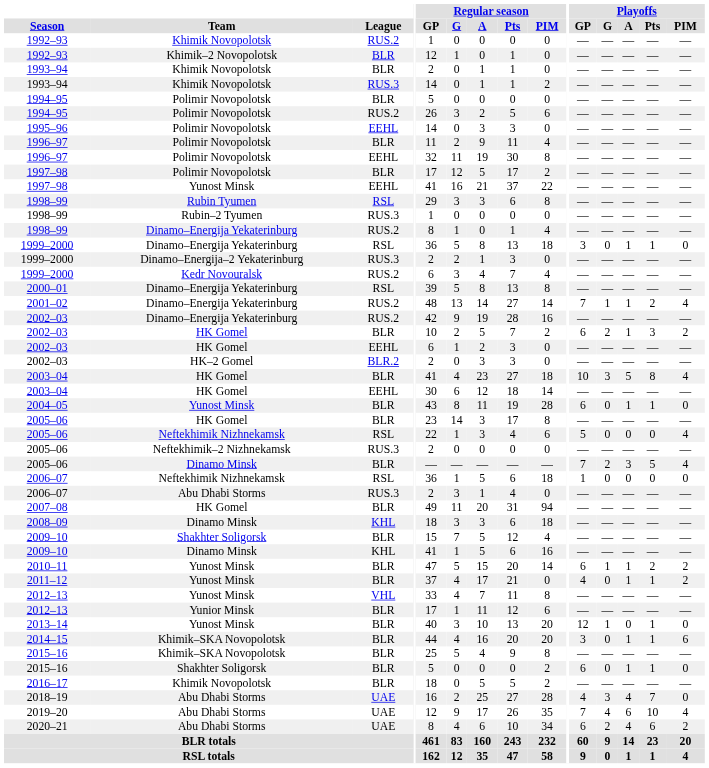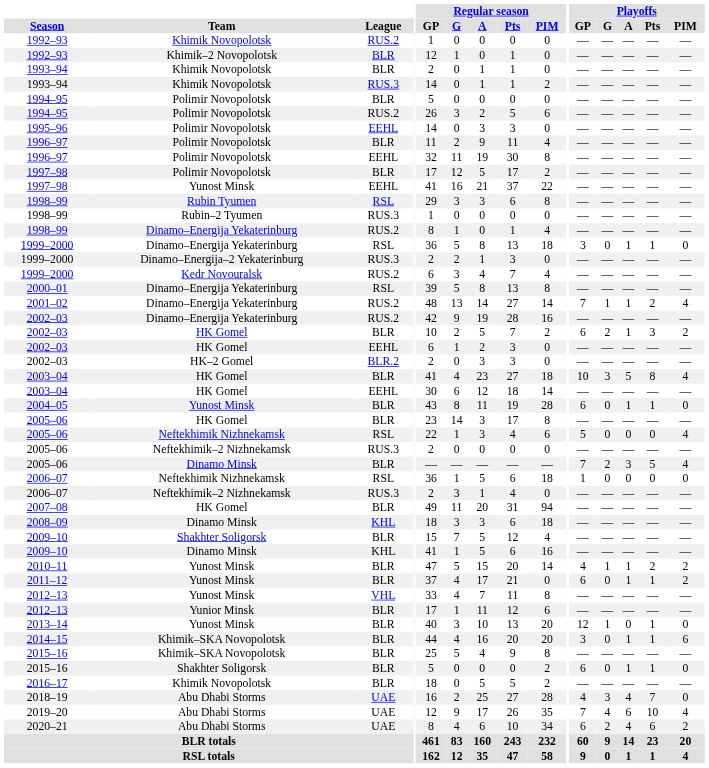 <table border="0" cellpadding="1" cellspacing="0" style="text-align:center; width:60em">
 <tr bgcolor="#e0e0e0">
 <th colspan="3" bgcolor="#ffffff"></th>
 <th rowspan="99" bgcolor="#ffffff"></th>
 <th colspan="5"><a href='#'>Regular season</a></th>
 <th rowspan="99" bgcolor="#ffffff"></th>
 <th colspan="5"><a href='#'>Playoffs</a></th>
 </tr>
 <tr bgcolor="#e0e0e0">
 <th><a href='#'>Season</a></th>
 <th>Team</th>
 <th>League</th>
 <th>GP</th>
 <th><a href='#'>G</a></th>
 <th><a href='#'>A</a></th>
 <th><a href='#'>Pts</a></th>
 <th><a href='#'>PIM</a></th>
 <th>GP</th>
 <th>G</th>
 <th>A</th>
 <th>Pts</th>
 <th>PIM</th>
 </tr>
 <tr>
 <td><a href='#'>1992–93</a></td>
 <td><a href='#'>Khimik Novopolotsk</a></td>
 <td><a href='#'>RUS.2</a></td>
 <td>1</td>
 <td>0</td>
 <td>0</td>
 <td>0</td>
 <td>0</td>
 <td>—</td>
 <td>—</td>
 <td>—</td>
 <td>—</td>
 <td>—</td>
 </tr>
 <tr bgcolor="#f0f0f0">
 <td><a href='#'>1992–93</a></td>
 <td>Khimik–2 Novopolotsk</td>
 <td><a href='#'>BLR</a></td>
 <td>12</td>
 <td>1</td>
 <td>0</td>
 <td>1</td>
 <td>0</td>
 <td>—</td>
 <td>—</td>
 <td>—</td>
 <td>—</td>
 <td>—</td>
 </tr>
 <tr>
 <td><a href='#'>1993–94</a></td>
 <td>Khimik Novopolotsk</td>
 <td>BLR</td>
 <td>2</td>
 <td>0</td>
 <td>1</td>
 <td>1</td>
 <td>0</td>
 <td>—</td>
 <td>—</td>
 <td>—</td>
 <td>—</td>
 <td>—</td>
 </tr>
 <tr bgcolor="#f0f0f0">
 <td>1993–94</td>
 <td>Khimik Novopolotsk</td>
 <td><a href='#'>RUS.3</a></td>
 <td>14</td>
 <td>0</td>
 <td>1</td>
 <td>1</td>
 <td>2</td>
 <td>—</td>
 <td>—</td>
 <td>—</td>
 <td>—</td>
 <td>—</td>
 </tr>
 <tr>
 <td><a href='#'>1994–95</a></td>
 <td>Polimir Novopolotsk</td>
 <td>BLR</td>
 <td>5</td>
 <td>0</td>
 <td>0</td>
 <td>0</td>
 <td>0</td>
 <td>—</td>
 <td>—</td>
 <td>—</td>
 <td>—</td>
 <td>—</td>
 </tr>
 <tr bgcolor="#f0f0f0">
 <td><a href='#'>1994–95</a></td>
 <td>Polimir Novopolotsk</td>
 <td>RUS.2</td>
 <td>26</td>
 <td>3</td>
 <td>2</td>
 <td>5</td>
 <td>6</td>
 <td>—</td>
 <td>—</td>
 <td>—</td>
 <td>—</td>
 <td>—</td>
 </tr>
 <tr>
 <td><a href='#'>1995–96</a></td>
 <td>Polimir Novopolotsk</td>
 <td><a href='#'>EEHL</a></td>
 <td>14</td>
 <td>0</td>
 <td>3</td>
 <td>3</td>
 <td>0</td>
 <td>—</td>
 <td>—</td>
 <td>—</td>
 <td>—</td>
 <td>—</td>
 </tr>
 <tr bgcolor="#f0f0f0">
 <td><a href='#'>1996–97</a></td>
 <td>Polimir Novopolotsk</td>
 <td>BLR</td>
 <td>11</td>
 <td>2</td>
 <td>9</td>
 <td>11</td>
 <td>4</td>
 <td>—</td>
 <td>—</td>
 <td>—</td>
 <td>—</td>
 <td>—</td>
 </tr>
 <tr>
 <td><a href='#'>1996–97</a></td>
 <td>Polimir Novopolotsk</td>
 <td>EEHL</td>
 <td>32</td>
 <td>11</td>
 <td>19</td>
 <td>30</td>
 <td>8</td>
 <td>—</td>
 <td>—</td>
 <td>—</td>
 <td>—</td>
 <td>—</td>
 </tr>
 <tr bgcolor="#f0f0f0">
 <td><a href='#'>1997–98</a></td>
 <td>Polimir Novopolotsk</td>
 <td>BLR</td>
 <td>17</td>
 <td>12</td>
 <td>5</td>
 <td>17</td>
 <td>2</td>
 <td>—</td>
 <td>—</td>
 <td>—</td>
 <td>—</td>
 <td>—</td>
 </tr>
 <tr>
 <td><a href='#'>1997–98</a></td>
 <td>Yunost Minsk</td>
 <td>EEHL</td>
 <td>41</td>
 <td>16</td>
 <td>21</td>
 <td>37</td>
 <td>22</td>
 <td>—</td>
 <td>—</td>
 <td>—</td>
 <td>—</td>
 <td>—</td>
 </tr>
 <tr bgcolor="#f0f0f0">
 <td><a href='#'>1998–99</a></td>
 <td><a href='#'>Rubin Tyumen</a></td>
 <td><a href='#'>RSL</a></td>
 <td>29</td>
 <td>3</td>
 <td>3</td>
 <td>6</td>
 <td>8</td>
 <td>—</td>
 <td>—</td>
 <td>—</td>
 <td>—</td>
 <td>—</td>
 </tr>
 <tr>
 <td>1998–99</td>
 <td>Rubin–2 Tyumen</td>
 <td>RUS.3</td>
 <td>1</td>
 <td>0</td>
 <td>0</td>
 <td>0</td>
 <td>0</td>
 <td>—</td>
 <td>—</td>
 <td>—</td>
 <td>—</td>
 <td>—</td>
 </tr>
 <tr bgcolor="#f0f0f0">
 <td><a href='#'>1998–99</a></td>
 <td><a href='#'>Dinamo–Energija Yekaterinburg</a></td>
 <td>RUS.2</td>
 <td>8</td>
 <td>1</td>
 <td>0</td>
 <td>1</td>
 <td>4</td>
 <td>—</td>
 <td>—</td>
 <td>—</td>
 <td>—</td>
 <td>—</td>
 </tr>
 <tr>
 <td><a href='#'>1999–2000</a></td>
 <td>Dinamo–Energija Yekaterinburg</td>
 <td>RSL</td>
 <td>36</td>
 <td>5</td>
 <td>8</td>
 <td>13</td>
 <td>18</td>
 <td>3</td>
 <td>0</td>
 <td>1</td>
 <td>1</td>
 <td>0</td>
 </tr>
 <tr bgcolor="#f0f0f0">
 <td>1999–2000</td>
 <td>Dinamo–Energija–2 Yekaterinburg</td>
 <td>RUS.3</td>
 <td>2</td>
 <td>2</td>
 <td>1</td>
 <td>3</td>
 <td>0</td>
 <td>—</td>
 <td>—</td>
 <td>—</td>
 <td>—</td>
 <td>—</td>
 </tr>
 <tr>
 <td><a href='#'>1999–2000</a></td>
 <td><a href='#'>Kedr Novouralsk</a></td>
 <td>RUS.2</td>
 <td>6</td>
 <td>3</td>
 <td>4</td>
 <td>7</td>
 <td>4</td>
 <td>—</td>
 <td>—</td>
 <td>—</td>
 <td>—</td>
 <td>—</td>
 </tr>
 <tr bgcolor="#f0f0f0">
 <td><a href='#'>2000–01</a></td>
 <td>Dinamo–Energija Yekaterinburg</td>
 <td>RSL</td>
 <td>39</td>
 <td>5</td>
 <td>8</td>
 <td>13</td>
 <td>8</td>
 <td>—</td>
 <td>—</td>
 <td>—</td>
 <td>—</td>
 <td>—</td>
 </tr>
 <tr>
 <td><a href='#'>2001–02</a></td>
 <td>Dinamo–Energija Yekaterinburg</td>
 <td>RUS.2</td>
 <td>48</td>
 <td>13</td>
 <td>14</td>
 <td>27</td>
 <td>14</td>
 <td>7</td>
 <td>1</td>
 <td>1</td>
 <td>2</td>
 <td>4</td>
 </tr>
 <tr bgcolor="#f0f0f0">
 <td><a href='#'>2002–03</a></td>
 <td>Dinamo–Energija Yekaterinburg</td>
 <td>RUS.2</td>
 <td>42</td>
 <td>9</td>
 <td>19</td>
 <td>28</td>
 <td>16</td>
 <td>—</td>
 <td>—</td>
 <td>—</td>
 <td>—</td>
 <td>—</td>
 </tr>
 <tr>
 <td><a href='#'>2002–03</a></td>
 <td><a href='#'>HK Gomel</a></td>
 <td>BLR</td>
 <td>10</td>
 <td>2</td>
 <td>5</td>
 <td>7</td>
 <td>2</td>
 <td>6</td>
 <td>2</td>
 <td>1</td>
 <td>3</td>
 <td>2</td>
 </tr>
 <tr bgcolor="#f0f0f0">
 <td><a href='#'>2002–03</a></td>
 <td>HK Gomel</td>
 <td>EEHL</td>
 <td>6</td>
 <td>1</td>
 <td>2</td>
 <td>3</td>
 <td>0</td>
 <td>—</td>
 <td>—</td>
 <td>—</td>
 <td>—</td>
 <td>—</td>
 </tr>
 <tr>
 <td>2002–03</td>
 <td>HK–2 Gomel</td>
 <td><a href='#'>BLR.2</a></td>
 <td>2</td>
 <td>0</td>
 <td>3</td>
 <td>3</td>
 <td>0</td>
 <td>—</td>
 <td>—</td>
 <td>—</td>
 <td>—</td>
 <td>—</td>
 </tr>
 <tr bgcolor="#f0f0f0">
 <td><a href='#'>2003–04</a></td>
 <td>HK Gomel</td>
 <td>BLR</td>
 <td>41</td>
 <td>4</td>
 <td>23</td>
 <td>27</td>
 <td>18</td>
 <td>10</td>
 <td>3</td>
 <td>5</td>
 <td>8</td>
 <td>4</td>
 </tr>
 <tr>
 <td><a href='#'>2003–04</a></td>
 <td>HK Gomel</td>
 <td>EEHL</td>
 <td>30</td>
 <td>6</td>
 <td>12</td>
 <td>18</td>
 <td>14</td>
 <td>—</td>
 <td>—</td>
 <td>—</td>
 <td>—</td>
 <td>—</td>
 </tr>
 <tr bgcolor="#f0f0f0">
 <td><a href='#'>2004–05</a></td>
 <td><a href='#'>Yunost Minsk</a></td>
 <td>BLR</td>
 <td>43</td>
 <td>8</td>
 <td>11</td>
 <td>19</td>
 <td>28</td>
 <td>6</td>
 <td>0</td>
 <td>1</td>
 <td>1</td>
 <td>0</td>
 </tr>
 <tr>
 <td><a href='#'>2005–06</a></td>
 <td>HK Gomel</td>
 <td>BLR</td>
 <td>23</td>
 <td>14</td>
 <td>3</td>
 <td>17</td>
 <td>8</td>
 <td>—</td>
 <td>—</td>
 <td>—</td>
 <td>—</td>
 <td>—</td>
 </tr>
 <tr bgcolor="#f0f0f0">
 <td><a href='#'>2005–06</a></td>
 <td><a href='#'>Neftekhimik Nizhnekamsk</a></td>
 <td>RSL</td>
 <td>22</td>
 <td>1</td>
 <td>3</td>
 <td>4</td>
 <td>6</td>
 <td>5</td>
 <td>0</td>
 <td>0</td>
 <td>0</td>
 <td>4</td>
 </tr>
 <tr>
 <td>2005–06</td>
 <td>Neftekhimik–2 Nizhnekamsk</td>
 <td>RUS.3</td>
 <td>2</td>
 <td>0</td>
 <td>0</td>
 <td>0</td>
 <td>0</td>
 <td>—</td>
 <td>—</td>
 <td>—</td>
 <td>—</td>
 <td>—</td>
 </tr>
 <tr bgcolor="#f0f0f0">
 <td>2005–06</td>
 <td><a href='#'>Dinamo Minsk</a></td>
 <td>BLR</td>
 <td>—</td>
 <td>—</td>
 <td>—</td>
 <td>—</td>
 <td>—</td>
 <td>7</td>
 <td>2</td>
 <td>3</td>
 <td>5</td>
 <td>4</td>
 </tr>
 <tr>
 <td><a href='#'>2006–07</a></td>
 <td>Neftekhimik Nizhnekamsk</td>
 <td>RSL</td>
 <td>36</td>
 <td>1</td>
 <td>5</td>
 <td>6</td>
 <td>18</td>
 <td>1</td>
 <td>0</td>
 <td>0</td>
 <td>0</td>
 <td>0</td>
 </tr>
 <tr bgcolor="#f0f0f0">
 <td>2006–07</td>
-<td>Abu Dhabi Storms</td>
+<td>Neftekhimik–2 Nizhnekamsk</td>
 <td>RUS.3</td>
 <td>2</td>
 <td>3</td>
 <td>1</td>
 <td>4</td>
 <td>0</td>
 <td>—</td>
 <td>—</td>
 <td>—</td>
 <td>—</td>
 <td>—</td>
 </tr>
 <tr>
 <td><a href='#'>2007–08</a></td>
 <td>HK Gomel</td>
 <td>BLR</td>
 <td>49</td>
 <td>11</td>
 <td>20</td>
 <td>31</td>
 <td>94</td>
 <td>—</td>
 <td>—</td>
 <td>—</td>
 <td>—</td>
 <td>—</td>
 </tr>
 <tr bgcolor="#f0f0f0">
 <td><a href='#'>2008–09</a></td>
 <td>Dinamo Minsk</td>
 <td><a href='#'>KHL</a></td>
 <td>18</td>
 <td>3</td>
 <td>3</td>
 <td>6</td>
 <td>18</td>
 <td>—</td>
 <td>—</td>
 <td>—</td>
 <td>—</td>
 <td>—</td>
 </tr>
 <tr>
 <td><a href='#'>2009–10</a></td>
 <td><a href='#'>Shakhter Soligorsk</a></td>
 <td>BLR</td>
 <td>15</td>
 <td>7</td>
 <td>5</td>
 <td>12</td>
 <td>4</td>
 <td>—</td>
 <td>—</td>
 <td>—</td>
 <td>—</td>
 <td>—</td>
 </tr>
 <tr bgcolor="#f0f0f0">
 <td><a href='#'>2009–10</a></td>
 <td>Dinamo Minsk</td>
 <td>KHL</td>
 <td>41</td>
 <td>1</td>
 <td>5</td>
 <td>6</td>
 <td>16</td>
 <td>—</td>
 <td>—</td>
 <td>—</td>
 <td>—</td>
 <td>—</td>
 </tr>
 <tr>
 <td><a href='#'>2010–11</a></td>
 <td>Yunost Minsk</td>
 <td>BLR</td>
 <td>47</td>
 <td>5</td>
 <td>15</td>
 <td>20</td>
 <td>14</td>
-<td>6</td>
+<td>4</td>
 <td>1</td>
 <td>1</td>
 <td>2</td>
 <td>2</td>
 </tr>
 <tr bgcolor="#f0f0f0">
 <td><a href='#'>2011–12</a></td>
 <td>Yunost Minsk</td>
 <td>BLR</td>
 <td>37</td>
 <td>4</td>
 <td>17</td>
 <td>21</td>
 <td>0</td>
-<td>4</td>
+<td>6</td>
 <td>0</td>
 <td>1</td>
 <td>1</td>
 <td>2</td>
 </tr>
 <tr>
 <td><a href='#'>2012–13</a></td>
 <td>Yunost Minsk</td>
 <td><a href='#'>VHL</a></td>
 <td>33</td>
 <td>4</td>
 <td>7</td>
 <td>11</td>
 <td>8</td>
 <td>—</td>
 <td>—</td>
 <td>—</td>
 <td>—</td>
 <td>—</td>
 </tr>
 <tr bgcolor="#f0f0f0">
 <td><a href='#'>2012–13</a></td>
 <td>Yunior Minsk</td>
 <td>BLR</td>
 <td>17</td>
 <td>1</td>
 <td>11</td>
 <td>12</td>
 <td>6</td>
 <td>—</td>
 <td>—</td>
 <td>—</td>
 <td>—</td>
 <td>—</td>
 </tr>
 <tr>
 <td><a href='#'>2013–14</a></td>
 <td>Yunost Minsk</td>
 <td>BLR</td>
 <td>40</td>
 <td>3</td>
 <td>10</td>
 <td>13</td>
 <td>20</td>
 <td>12</td>
 <td>1</td>
 <td>0</td>
 <td>1</td>
 <td>0</td>
 </tr>
 <tr bgcolor="#f0f0f0">
 <td><a href='#'>2014–15</a></td>
 <td>Khimik–SKA Novopolotsk</td>
 <td>BLR</td>
 <td>44</td>
 <td>4</td>
 <td>16</td>
 <td>20</td>
 <td>20</td>
 <td>3</td>
 <td>0</td>
 <td>1</td>
 <td>1</td>
 <td>6</td>
 </tr>
 <tr>
 <td><a href='#'>2015–16</a></td>
 <td>Khimik–SKA Novopolotsk</td>
 <td>BLR</td>
 <td>25</td>
 <td>5</td>
 <td>4</td>
 <td>9</td>
 <td>8</td>
 <td>—</td>
 <td>—</td>
 <td>—</td>
 <td>—</td>
 <td>—</td>
 </tr>
 <tr bgcolor="#f0f0f0">
 <td>2015–16</td>
 <td>Shakhter Soligorsk</td>
 <td>BLR</td>
 <td>5</td>
 <td>0</td>
 <td>0</td>
 <td>0</td>
 <td>2</td>
 <td>6</td>
 <td>0</td>
 <td>1</td>
 <td>1</td>
 <td>0</td>
 </tr>
 <tr>
 <td><a href='#'>2016–17</a></td>
 <td>Khimik Novopolotsk</td>
 <td>BLR</td>
 <td>18</td>
 <td>0</td>
 <td>5</td>
 <td>5</td>
 <td>2</td>
 <td>—</td>
 <td>—</td>
 <td>—</td>
 <td>—</td>
 <td>—</td>
 </tr>
 <tr bgcolor="#f0f0f0">
 <td>2018–19</td>
 <td>Abu Dhabi Storms</td>
 <td><a href='#'>UAE</a></td>
 <td>16</td>
 <td>2</td>
 <td>25</td>
 <td>27</td>
 <td>28</td>
 <td>4</td>
 <td>3</td>
 <td>4</td>
 <td>7</td>
 <td>0</td>
 </tr>
 <tr>
 <td>2019–20</td>
 <td>Abu Dhabi Storms</td>
 <td>UAE</td>
 <td>12</td>
 <td>9</td>
 <td>17</td>
 <td>26</td>
 <td>35</td>
 <td>7</td>
 <td>4</td>
 <td>6</td>
 <td>10</td>
 <td>4</td>
 </tr>
 <tr bgcolor="#f0f0f0">
 <td>2020–21</td>
 <td>Abu Dhabi Storms</td>
 <td>UAE</td>
 <td>8</td>
 <td>4</td>
 <td>6</td>
 <td>10</td>
 <td>34</td>
 <td>6</td>
 <td>2</td>
 <td>4</td>
 <td>6</td>
 <td>2</td>
 </tr>
 <tr bgcolor="#e0e0e0">
 <th colspan="3">BLR totals</th>
 <th>461</th>
 <th>83</th>
 <th>160</th>
 <th>243</th>
 <th>232</th>
 <th>60</th>
 <th>9</th>
 <th>14</th>
 <th>23</th>
 <th>20</th>
 </tr>
 <tr bgcolor="#e0e0e0">
 <th colspan="3">RSL totals</th>
 <th>162</th>
 <th>12</th>
 <th>35</th>
 <th>47</th>
 <th>58</th>
 <th>9</th>
 <th>0</th>
 <th>1</th>
 <th>1</th>
 <th>4</th>
 </tr>
 </table>
